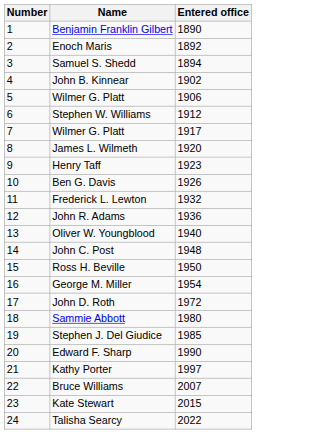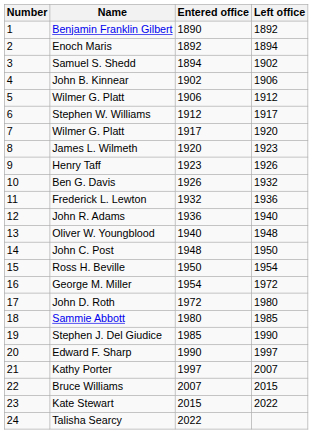 <table class="wikitable sortable">
 <tr>
 <th>Number</th>
 <th>Name</th>
 <th>Entered office</th>
+<th>Left office</th>
 </tr>
 <tr>
 <td>1</td>
 <td><a href='#'>Benjamin Franklin Gilbert</a></td>
 <td>1890</td>
+<td>1892</td>
 </tr>
 <tr>
 <td>2</td>
 <td>Enoch Maris</td>
 <td>1892</td>
+<td>1894</td>
 </tr>
 <tr>
 <td>3</td>
 <td>Samuel S. Shedd</td>
 <td>1894</td>
+<td>1902</td>
 </tr>
 <tr>
 <td>4</td>
 <td>John B. Kinnear</td>
 <td>1902</td>
+<td>1906</td>
 </tr>
 <tr>
 <td>5</td>
 <td>Wilmer G. Platt</td>
 <td>1906</td>
+<td>1912</td>
 </tr>
 <tr>
 <td>6</td>
 <td>Stephen W. Williams</td>
 <td>1912</td>
+<td>1917</td>
 </tr>
 <tr>
 <td>7</td>
 <td>Wilmer G. Platt</td>
 <td>1917</td>
+<td>1920</td>
 </tr>
 <tr>
 <td>8</td>
 <td>James L. Wilmeth</td>
 <td>1920</td>
+<td>1923</td>
 </tr>
 <tr>
 <td>9</td>
 <td>Henry Taff</td>
 <td>1923</td>
+<td>1926</td>
 </tr>
 <tr>
 <td>10</td>
 <td>Ben G. Davis</td>
 <td>1926</td>
+<td>1932</td>
 </tr>
 <tr>
 <td>11</td>
 <td>Frederick L. Lewton</td>
 <td>1932</td>
+<td>1936</td>
 </tr>
 <tr>
 <td>12</td>
 <td>John R. Adams</td>
 <td>1936</td>
+<td>1940</td>
 </tr>
 <tr>
 <td>13</td>
 <td>Oliver W. Youngblood</td>
 <td>1940</td>
+<td>1948</td>
 </tr>
 <tr>
 <td>14</td>
 <td>John C. Post</td>
 <td>1948</td>
+<td>1950</td>
 </tr>
 <tr>
 <td>15</td>
 <td>Ross H. Beville</td>
 <td>1950</td>
+<td>1954</td>
 </tr>
 <tr>
 <td>16</td>
 <td>George M. Miller</td>
 <td>1954</td>
+<td>1972</td>
 </tr>
 <tr>
 <td>17</td>
 <td>John D. Roth</td>
 <td>1972</td>
+<td>1980</td>
 </tr>
 <tr>
 <td>18</td>
 <td><a href='#'>Sammie Abbott</a></td>
 <td>1980</td>
+<td>1985</td>
 </tr>
 <tr>
 <td>19</td>
 <td>Stephen J. Del Giudice</td>
 <td>1985</td>
+<td>1990</td>
 </tr>
 <tr>
 <td>20</td>
 <td>Edward F. Sharp</td>
 <td>1990</td>
+<td>1997</td>
 </tr>
 <tr>
 <td>21</td>
 <td>Kathy Porter</td>
 <td>1997</td>
+<td>2007</td>
 </tr>
 <tr>
 <td>22</td>
 <td>Bruce Williams</td>
 <td>2007</td>
+<td>2015</td>
 </tr>
 <tr>
 <td>23</td>
 <td>Kate Stewart</td>
 <td>2015</td>
+<td>2022</td>
 </tr>
 <tr>
 <td>24</td>
 <td>Talisha Searcy</td>
 <td>2022</td>
+<td></td>
 </tr>
 </table>
